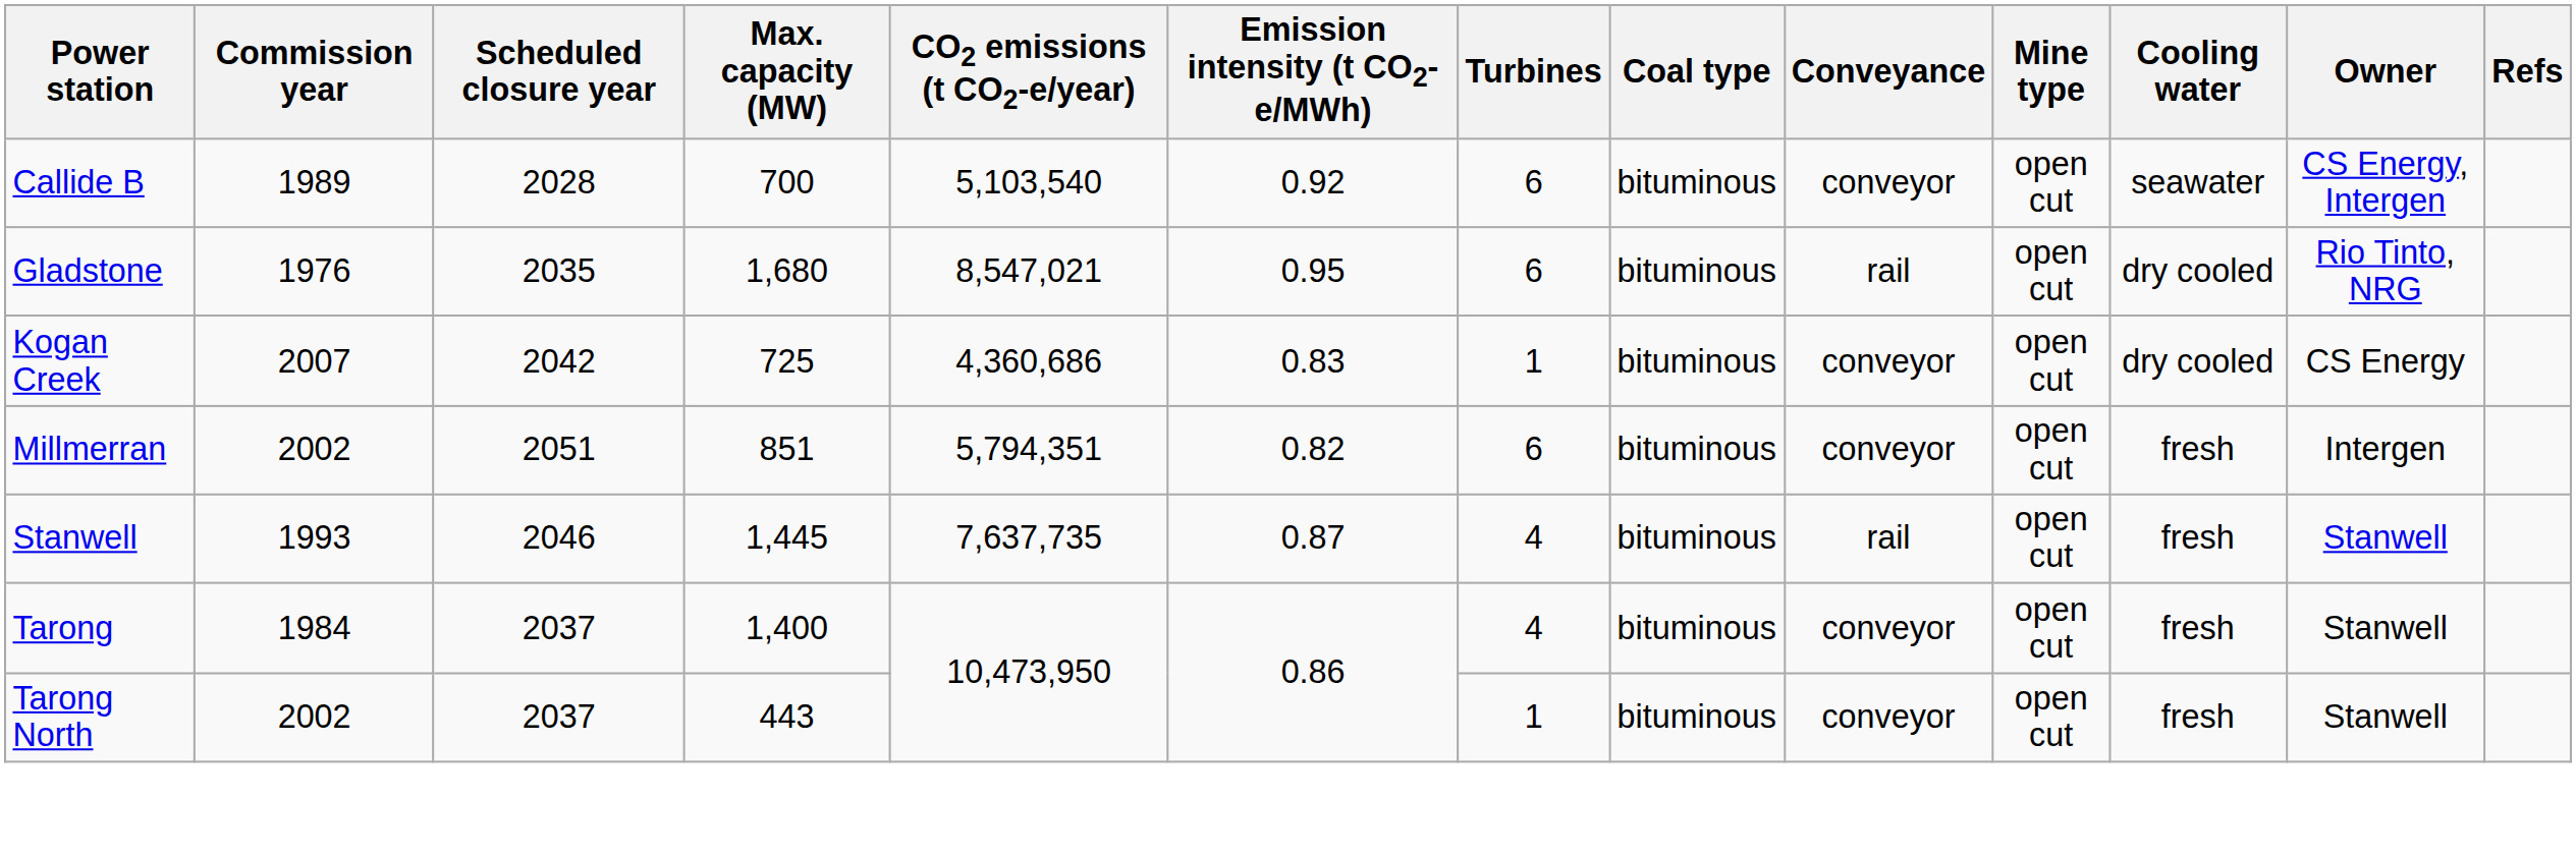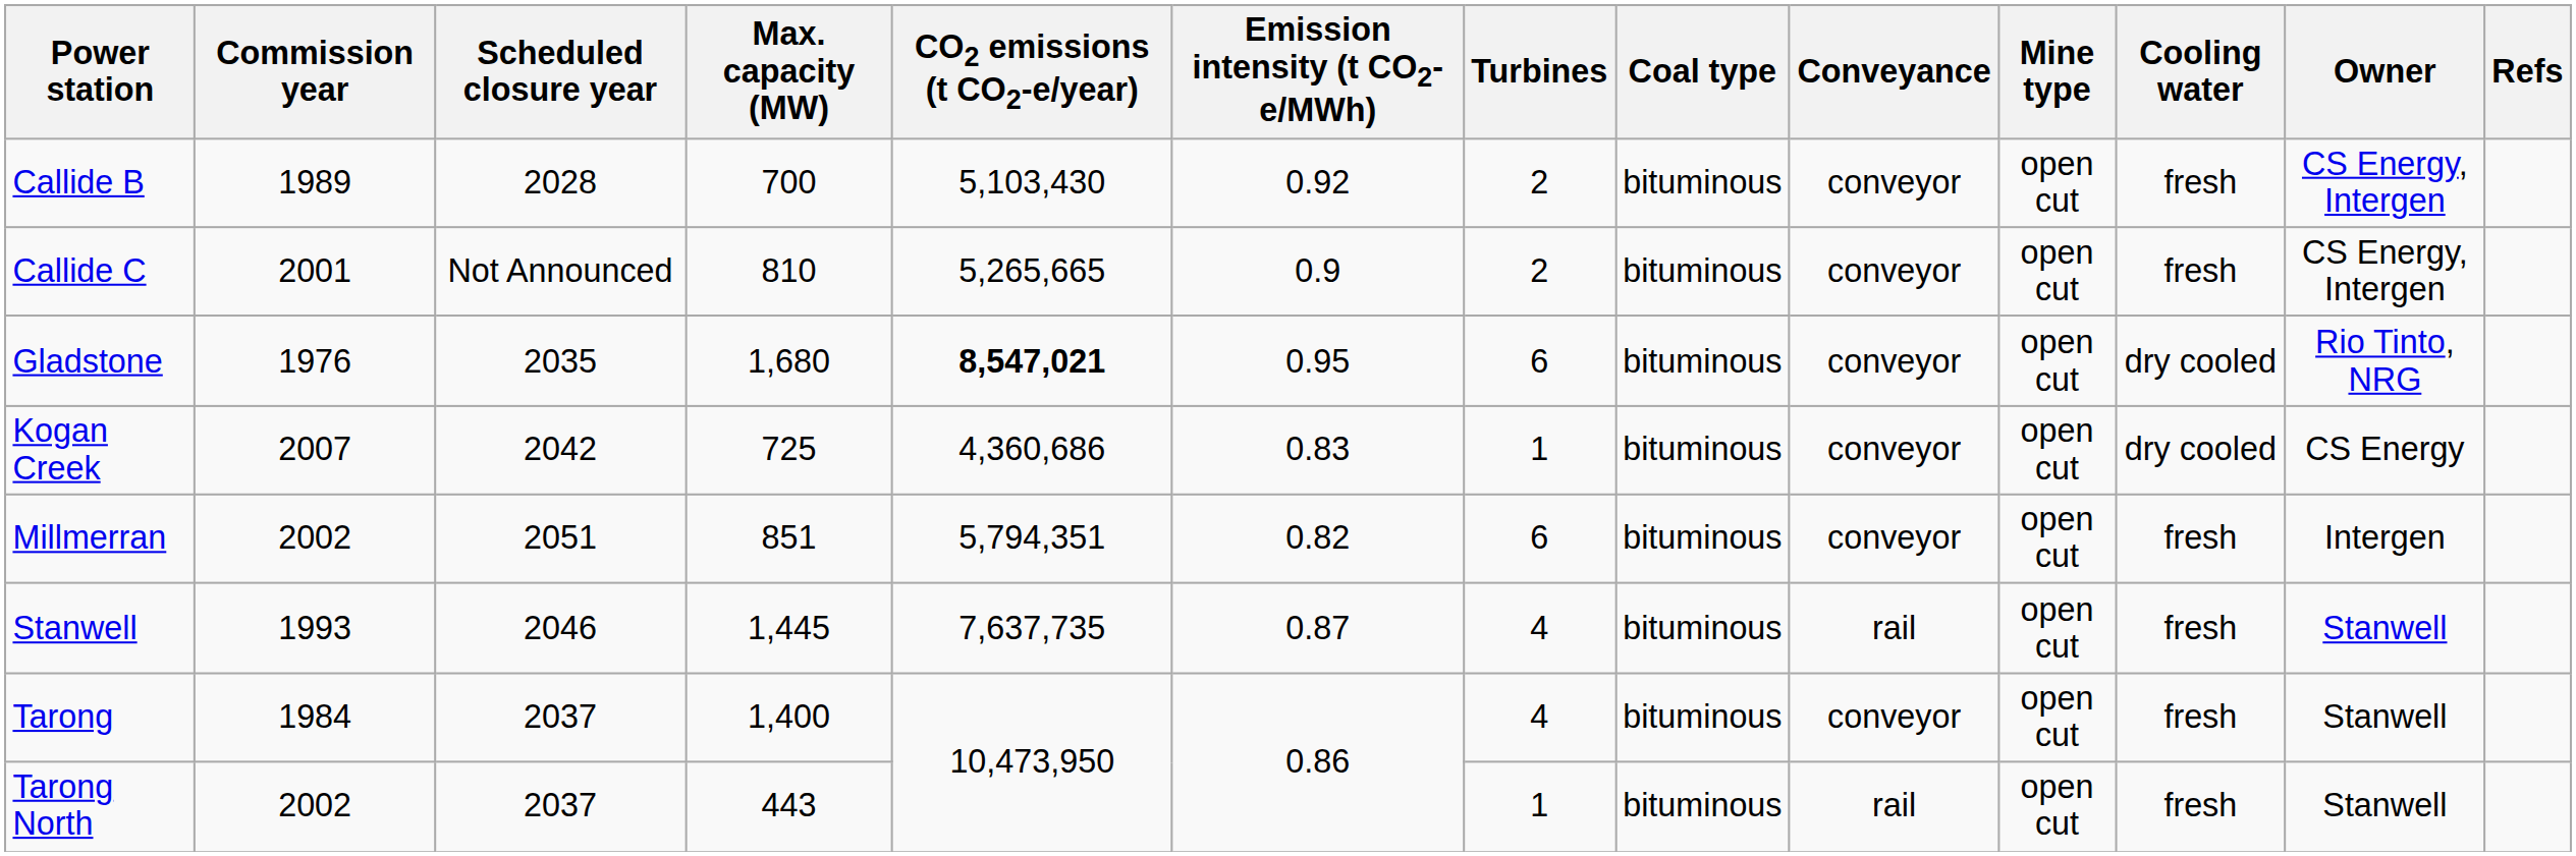 <table class="wikitable sortable" style="text-align: center">
 <tr>
 <th>Power station</th>
 <th>Commission year</th>
 <th>Scheduled closure year</th>
 <th>Max. capacity (MW)</th>
 <th>CO<sub>2</sub> emissions (t CO<sub>2</sub>-e/year)</th>
 <th>Emission intensity (t CO<sub>2</sub>-e/MWh)</th>
 <th>Turbines</th>
 <th>Coal type</th>
 <th>Conveyance</th>
 <th>Mine type</th>
 <th>Cooling water</th>
 <th>Owner</th>
 <th>Refs</th>
 </tr>
 <tr>
 <td align="left"><a href='#'>Callide B</a></td>
 <td>1989</td>
 <td>2028</td>
 <td>700</td>
-<td>5,103,540</td>
+<td>5,103,430</td>
 <td>0.92</td>
-<td>6</td>
+<td>2</td>
 <td>bituminous</td>
 <td>conveyor</td>
 <td>open cut</td>
-<td>seawater</td>
+<td>fresh</td>
 <td><a href='#'>CS Energy</a>, <a href='#'>Intergen</a></td>
+<td></td>
+</tr>
+<tr>
+<td align="left"><a href='#'>Callide C</a></td>
+<td>2001</td>
+<td>Not Announced</td>
+<td>810</td>
+<td>5,265,665</td>
+<td>0.9</td>
+<td>2</td>
+<td>bituminous</td>
+<td>conveyor</td>
+<td>open cut</td>
+<td>fresh</td>
+<td>CS Energy, Intergen</td>
 <td></td>
 </tr>
 <tr>
 <td align="left"><a href='#'>Gladstone</a></td>
 <td>1976</td>
 <td>2035</td>
 <td>1,680</td>
-<td>8,547,021</td>
+<td><strong>8,547,021</strong></td>
 <td>0.95</td>
 <td>6</td>
 <td>bituminous</td>
-<td>rail</td>
+<td>conveyor</td>
 <td>open cut</td>
 <td>dry cooled</td>
 <td><a href='#'>Rio Tinto</a>, <a href='#'>NRG</a></td>
 <td></td>
 </tr>
 <tr>
 <td align="left"><a href='#'>Kogan Creek</a></td>
 <td>2007</td>
 <td>2042</td>
 <td>725</td>
 <td>4,360,686</td>
 <td>0.83</td>
 <td>1</td>
 <td>bituminous</td>
 <td>conveyor</td>
 <td>open cut</td>
 <td>dry cooled</td>
 <td>CS Energy</td>
 <td></td>
 </tr>
 <tr>
 <td align="left"><a href='#'>Millmerran</a></td>
 <td>2002</td>
 <td>2051</td>
 <td>851</td>
 <td>5,794,351</td>
 <td>0.82</td>
 <td>6</td>
 <td>bituminous</td>
 <td>conveyor</td>
 <td>open cut</td>
 <td>fresh</td>
 <td>Intergen</td>
 <td></td>
 </tr>
 <tr>
 <td align="left"><a href='#'>Stanwell</a></td>
 <td>1993</td>
 <td>2046</td>
 <td>1,445</td>
 <td>7,637,735</td>
 <td>0.87</td>
 <td>4</td>
 <td>bituminous</td>
 <td>rail</td>
 <td>open cut</td>
 <td>fresh</td>
 <td><a href='#'>Stanwell</a></td>
 <td></td>
 </tr>
 <tr>
 <td align="left"><a href='#'>Tarong</a></td>
 <td>1984</td>
 <td>2037</td>
 <td>1,400</td>
 <td rowspan="2">10,473,950</td>
 <td rowspan="2">0.86</td>
 <td>4</td>
 <td>bituminous</td>
 <td>conveyor</td>
 <td>open cut</td>
 <td>fresh</td>
 <td>Stanwell</td>
 <td></td>
 </tr>
 <tr>
 <td align="left"><a href='#'>Tarong North</a></td>
 <td>2002</td>
 <td>2037</td>
 <td>443</td>
 <td>1</td>
 <td>bituminous</td>
-<td>conveyor</td>
+<td>rail</td>
 <td>open cut</td>
 <td>fresh</td>
 <td>Stanwell</td>
 <td></td>
 </tr>
 </table>
